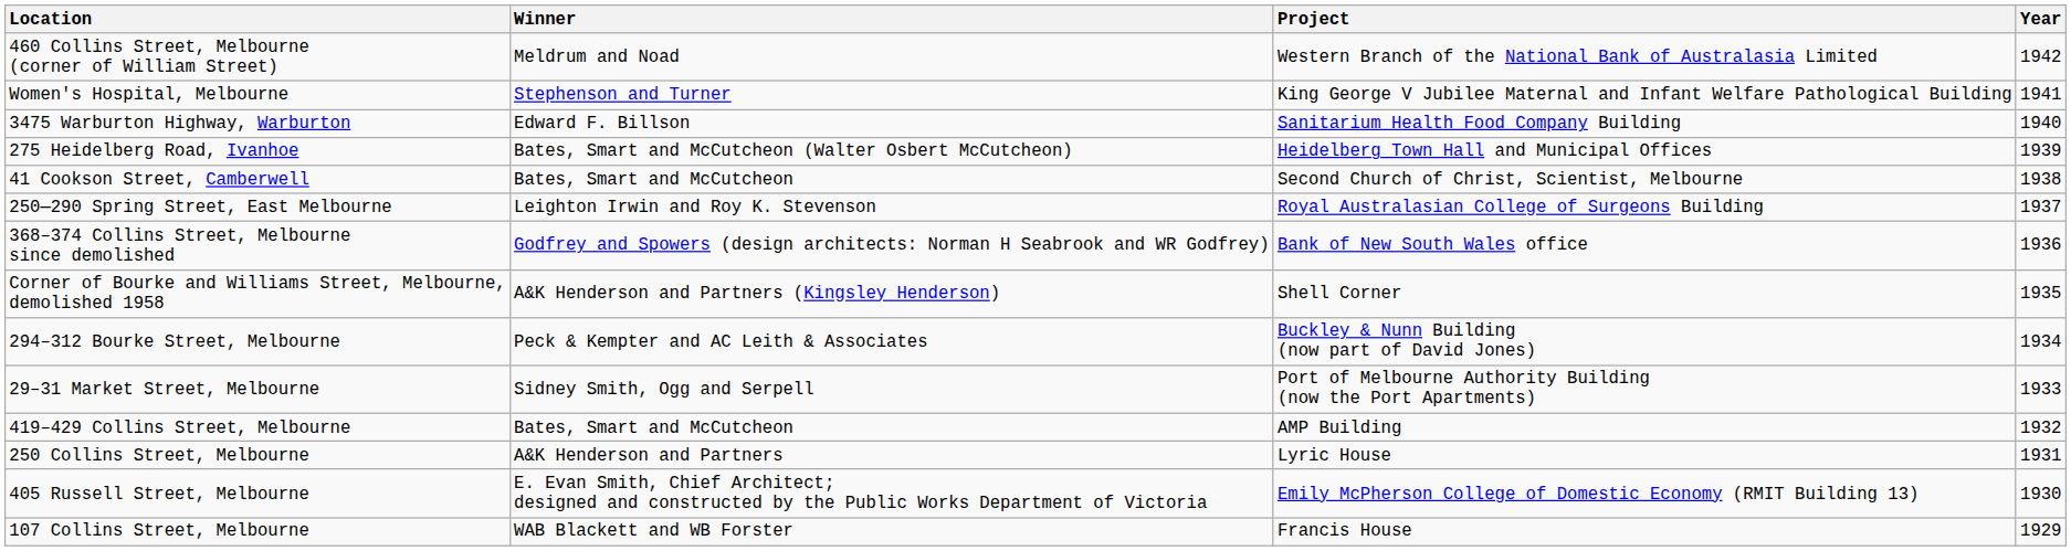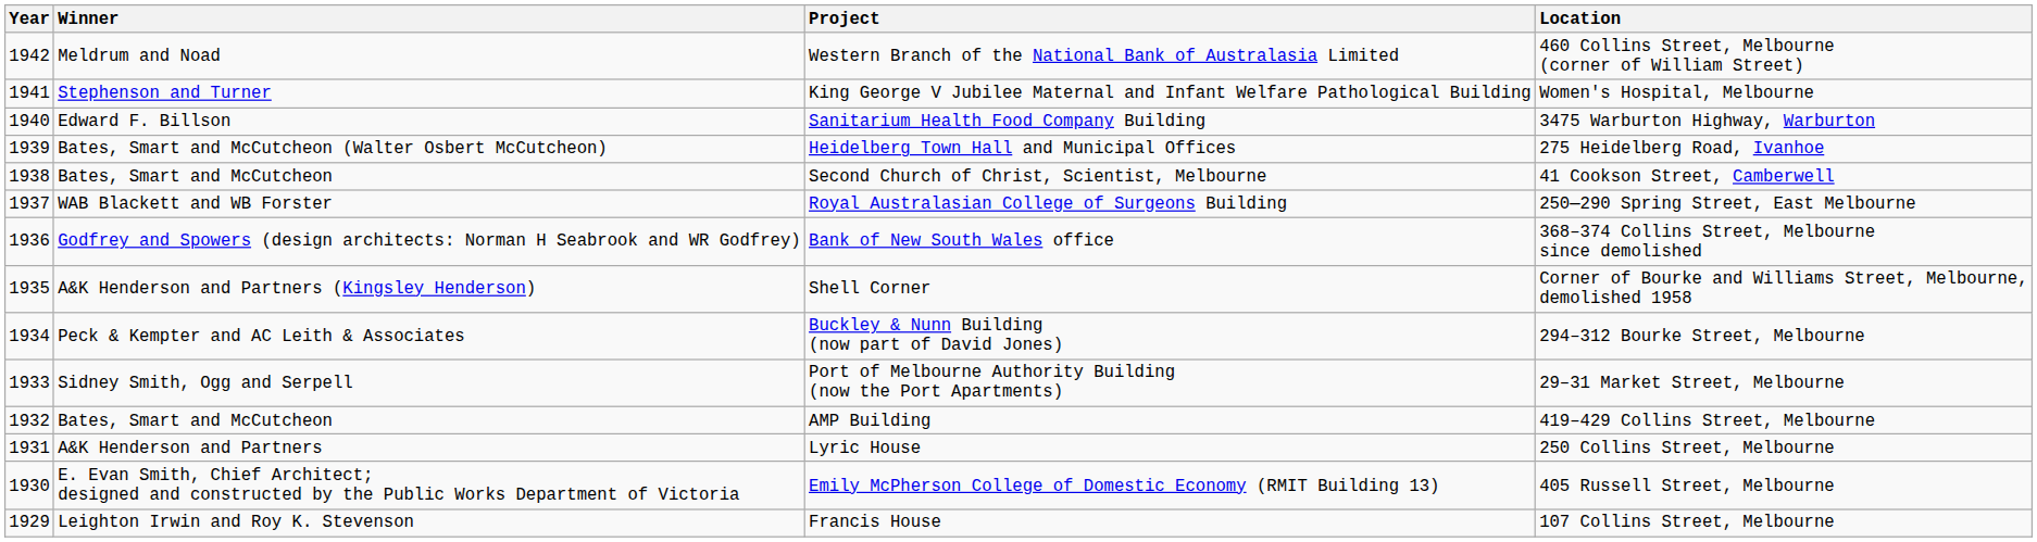 <table class="wikitable">
 <tr>
-<th style="text-align:left;">Location</th>
+<th>Year</th>
 <th style="text-align:left;">Winner</th>
 <th style="text-align:left;">Project</th>
-<th>Year</th>
+<th style="text-align:left;">Location</th>
 </tr>
 <tr>
-<td>460 Collins Street, Melbourne<br> (corner of William Street)</td>
+<td>1942</td>
 <td>Meldrum and Noad</td>
 <td>Western Branch of the <a href='#'>National Bank of Australasia</a> Limited</td>
-<td>1942</td>
+<td>460 Collins Street, Melbourne<br> (corner of William Street)</td>
 </tr>
 <tr>
-<td>Women's Hospital, Melbourne</td>
+<td>1941</td>
 <td><a href='#'>Stephenson and Turner</a></td>
 <td>King George V Jubilee Maternal and Infant Welfare Pathological Building</td>
-<td>1941</td>
+<td>Women's Hospital, Melbourne</td>
 </tr>
 <tr>
-<td>3475 Warburton Highway, <a href='#'>Warburton</a></td>
+<td>1940</td>
 <td>Edward F. Billson</td>
 <td><a href='#'>Sanitarium Health Food Company</a> Building</td>
-<td>1940</td>
+<td>3475 Warburton Highway, <a href='#'>Warburton</a></td>
 </tr>
 <tr>
-<td>275 Heidelberg Road, <a href='#'>Ivanhoe</a></td>
+<td>1939</td>
 <td>Bates, Smart and McCutcheon (Walter Osbert McCutcheon)</td>
 <td><a href='#'>Heidelberg Town Hall</a> and Municipal Offices</td>
-<td>1939</td>
+<td>275 Heidelberg Road, <a href='#'>Ivanhoe</a></td>
 </tr>
 <tr>
-<td>41 Cookson Street, <a href='#'>Camberwell</a></td>
+<td>1938</td>
 <td>Bates, Smart and McCutcheon</td>
 <td>Second Church of Christ, Scientist, Melbourne</td>
-<td>1938</td>
+<td>41 Cookson Street, <a href='#'>Camberwell</a></td>
 </tr>
 <tr>
+<td>1937</td>
+<td>WAB Blackett and WB Forster</td>
+<td><a href='#'>Royal Australasian College of Surgeons</a> Building</td>
 <td>250—290 Spring Street, East Melbourne</td>
-<td>Leighton Irwin and Roy K. Stevenson</td>
-<td><a href='#'>Royal Australasian College of Surgeons</a> Building</td>
-<td>1937</td>
 </tr>
 <tr>
-<td>368–374 Collins Street, Melbourne <br>since demolished</td>
+<td>1936</td>
 <td><a href='#'>Godfrey and Spowers</a> (design architects: Norman H Seabrook and WR Godfrey)</td>
 <td><a href='#'>Bank of New South Wales</a> office</td>
-<td>1936</td>
+<td>368–374 Collins Street, Melbourne <br>since demolished</td>
 </tr>
 <tr>
-<td>Corner of Bourke and Williams Street, Melbourne,<br>demolished 1958</td>
+<td>1935</td>
 <td>A&K Henderson and Partners (<a href='#'>Kingsley Henderson</a>)</td>
 <td>Shell Corner</td>
-<td>1935</td>
+<td>Corner of Bourke and Williams Street, Melbourne,<br>demolished 1958</td>
 </tr>
 <tr>
-<td>294–312 Bourke Street, Melbourne</td>
+<td>1934</td>
 <td>Peck & Kempter and AC Leith & Associates</td>
 <td><a href='#'>Buckley & Nunn</a> Building<br> (now part of David Jones)</td>
-<td>1934</td>
+<td>294–312 Bourke Street, Melbourne</td>
 </tr>
 <tr>
-<td>29–31 Market Street, Melbourne</td>
+<td>1933</td>
 <td>Sidney Smith, Ogg and Serpell</td>
 <td>Port of Melbourne Authority Building<br>(now the Port Apartments)</td>
-<td>1933</td>
+<td>29–31 Market Street, Melbourne</td>
 </tr>
 <tr>
-<td>419–429 Collins Street, Melbourne</td>
+<td>1932</td>
 <td>Bates, Smart and McCutcheon</td>
 <td>AMP Building </td>
-<td>1932</td>
+<td>419–429 Collins Street, Melbourne</td>
 </tr>
 <tr>
-<td>250 Collins Street, Melbourne</td>
+<td>1931</td>
 <td>A&K Henderson and Partners</td>
 <td>Lyric House</td>
-<td>1931</td>
+<td>250 Collins Street, Melbourne</td>
 </tr>
 <tr>
-<td>405 Russell Street, Melbourne</td>
+<td>1930</td>
 <td>E. Evan Smith, Chief Architect;<br> designed and constructed by the Public Works Department of Victoria</td>
 <td><a href='#'>Emily McPherson College of Domestic Economy</a> (RMIT Building 13)</td>
-<td>1930</td>
+<td>405 Russell Street, Melbourne</td>
 </tr>
 <tr>
+<td>1929</td>
+<td>Leighton Irwin and Roy K. Stevenson</td>
+<td>Francis House</td>
 <td>107 Collins Street, Melbourne</td>
-<td>WAB Blackett and WB Forster</td>
-<td>Francis House</td>
-<td>1929</td>
 </tr>
 </table>
